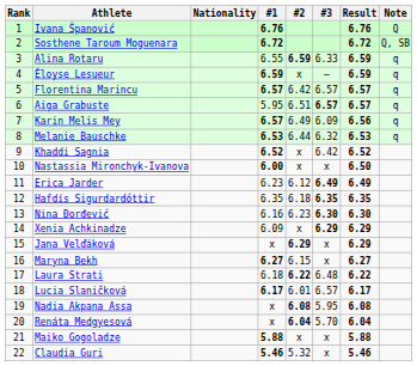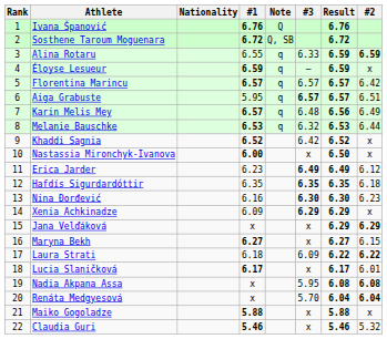 <table class="wikitable sortable" style="text-align:center">
 <tr>
 <th>Rank</th>
 <th>Athlete</th>
 <th>Nationality</th>
 <th>#1</th>
-<th>#2</th>
+<th>Note</th>
 <th>#3</th>
 <th>Result</th>
-<th>Note</th>
+<th>#2</th>
 </tr>
 <tr bgcolor=ccffcc>
 <td>1</td>
 <td align=left><a href='#'>Ivana Španović</a></td>
 <td align=left></td>
 <td><strong>6.76</strong></td>
-<td></td>
+<td>Q</td>
 <td></td>
 <td><strong>6.76</strong></td>
-<td>Q</td>
+<td></td>
 </tr>
 <tr bgcolor=ccffcc>
 <td>2</td>
 <td align=left><a href='#'>Sosthene Taroum Moguenara</a></td>
 <td align=left></td>
 <td><strong>6.72</strong></td>
-<td></td>
+<td>Q, SB</td>
 <td></td>
 <td><strong>6.72</strong></td>
-<td>Q, SB</td>
+<td></td>
 </tr>
 <tr bgcolor=ddffdd>
 <td>3</td>
 <td align=left><a href='#'>Alina Rotaru</a></td>
 <td align=left></td>
 <td>6.55</td>
-<td><strong>6.59</strong></td>
+<td>q</td>
 <td>6.33</td>
 <td><strong>6.59</strong></td>
-<td>q</td>
+<td><strong>6.59</strong></td>
 </tr>
 <tr bgcolor=ddffdd>
 <td>4</td>
 <td align=left><a href='#'>Éloyse Lesueur</a></td>
 <td align=left></td>
 <td><strong>6.59</strong></td>
-<td>x</td>
+<td>q</td>
 <td>–</td>
 <td><strong>6.59</strong></td>
-<td>q</td>
+<td>x</td>
 </tr>
 <tr bgcolor=ddffdd>
 <td>5</td>
 <td align=left><a href='#'>Florentina Marincu</a></td>
 <td align=left></td>
 <td><strong>6.57</strong></td>
-<td>6.42</td>
+<td>q</td>
 <td>6.57</td>
 <td><strong>6.57</strong></td>
-<td>q</td>
+<td>6.42</td>
 </tr>
 <tr bgcolor=ddffdd>
 <td>6</td>
 <td align=left><a href='#'>Aiga Grabuste</a></td>
 <td align=left></td>
 <td>5.95</td>
-<td>6.51</td>
+<td>q</td>
 <td><strong>6.57</strong></td>
 <td><strong>6.57</strong></td>
-<td>q</td>
+<td>6.51</td>
 </tr>
 <tr bgcolor=ddffdd>
 <td>7</td>
 <td align=left><a href='#'>Karin Melis Mey</a></td>
 <td align=left></td>
 <td><strong>6.57</strong></td>
+<td>q</td>
+<td>6.48</td>
+<td><strong>6.56</strong></td>
 <td>6.49</td>
-<td>6.09</td>
-<td><strong>6.56</strong></td>
-<td>q</td>
 </tr>
 <tr bgcolor=ddffdd>
 <td>8</td>
 <td align=left><a href='#'>Melanie Bauschke</a></td>
 <td align=left></td>
 <td><strong>6.53</strong></td>
-<td>6.44</td>
+<td>q</td>
 <td>6.32</td>
 <td><strong>6.53</strong></td>
-<td>q</td>
+<td>6.44</td>
 </tr>
 <tr>
 <td>9</td>
 <td align=left><a href='#'>Khaddi Sagnia</a></td>
 <td align=left></td>
 <td><strong>6.52</strong></td>
-<td>x</td>
+<td></td>
 <td>6.42</td>
 <td><strong>6.52</strong></td>
-<td></td>
+<td>x</td>
 </tr>
 <tr>
 <td>10</td>
 <td align=left><a href='#'>Nastassia Mironchyk-Ivanova</a></td>
 <td align=left></td>
 <td><strong>6.00</strong></td>
-<td>x</td>
+<td></td>
 <td>x</td>
 <td><strong>6.50</strong></td>
-<td></td>
+<td>x</td>
 </tr>
 <tr>
 <td>11</td>
 <td align=left><a href='#'>Erica Jarder</a></td>
 <td align=left></td>
 <td>6.23</td>
-<td>6.12</td>
+<td></td>
 <td><strong>6.49</strong></td>
 <td><strong>6.49</strong></td>
-<td></td>
+<td>6.12</td>
 </tr>
 <tr>
 <td>12</td>
 <td align=left><a href='#'>Hafdís Sigurdardóttir</a></td>
 <td align=left></td>
 <td>6.35</td>
-<td>6.18</td>
+<td></td>
 <td><strong>6.35</strong></td>
 <td><strong>6.35</strong></td>
-<td></td>
+<td>6.18</td>
 </tr>
 <tr>
 <td>13</td>
 <td align=left><a href='#'>Nina Đorđević</a></td>
 <td align=left></td>
 <td>6.16</td>
-<td>6.23</td>
+<td></td>
 <td><strong>6.30</strong></td>
 <td><strong>6.30</strong></td>
-<td></td>
+<td>6.23</td>
 </tr>
 <tr>
 <td>14</td>
 <td align=left><a href='#'>Xenia Achkinadze</a></td>
 <td align=left></td>
 <td>6.09</td>
-<td>x</td>
+<td></td>
 <td><strong>6.29</strong></td>
 <td><strong>6.29</strong></td>
-<td></td>
+<td>x</td>
 </tr>
 <tr>
 <td>15</td>
 <td align=left><a href='#'>Jana Velďáková</a></td>
 <td align=left></td>
 <td>x</td>
-<td><strong>6.29</strong></td>
+<td></td>
 <td>x</td>
 <td><strong>6.29</strong></td>
-<td></td>
+<td><strong>6.29</strong></td>
 </tr>
 <tr>
 <td>16</td>
 <td align=left><a href='#'>Maryna Bekh</a></td>
 <td align=left></td>
 <td><strong>6.27</strong></td>
-<td>6.15</td>
+<td></td>
 <td>x</td>
 <td><strong>6.27</strong></td>
-<td></td>
+<td>6.15</td>
 </tr>
 <tr>
 <td>17</td>
 <td align=left><a href='#'>Laura Strati</a></td>
 <td align=left></td>
 <td>6.18</td>
+<td></td>
+<td>6.09</td>
 <td><strong>6.22</strong></td>
-<td>6.48</td>
 <td><strong>6.22</strong></td>
-<td></td>
 </tr>
 <tr>
 <td>18</td>
 <td align=left><a href='#'>Lucia Slaničková</a></td>
 <td align=left></td>
 <td><strong>6.17</strong></td>
+<td></td>
+<td>x</td>
+<td><strong>6.17</strong></td>
 <td>6.01</td>
-<td>6.57</td>
-<td><strong>6.17</strong></td>
-<td></td>
 </tr>
 <tr>
 <td>19</td>
 <td align=left><a href='#'>Nadia Akpana Assa</a></td>
 <td align=left></td>
 <td>x</td>
-<td><strong>6.08</strong></td>
+<td></td>
 <td>5.95</td>
 <td><strong>6.08</strong></td>
-<td></td>
+<td><strong>6.08</strong></td>
 </tr>
 <tr>
 <td>20</td>
 <td align=left><a href='#'>Renáta Medgyesová</a></td>
 <td align=left></td>
 <td>x</td>
-<td><strong>6.04</strong></td>
+<td></td>
 <td>5.70</td>
 <td><strong>6.04</strong></td>
-<td></td>
+<td><strong>6.04</strong></td>
 </tr>
 <tr>
 <td>21</td>
 <td align=left><a href='#'>Maiko Gogoladze</a></td>
 <td align=left></td>
 <td><strong>5.88</strong></td>
-<td>x</td>
+<td></td>
 <td>x</td>
 <td><strong>5.88</strong></td>
-<td></td>
+<td>x</td>
 </tr>
 <tr>
 <td>22</td>
 <td align=left><a href='#'>Claudia Guri</a></td>
 <td align=left></td>
 <td><strong>5.46</strong></td>
-<td>5.32</td>
+<td></td>
 <td>x</td>
 <td><strong>5.46</strong></td>
-<td></td>
+<td>5.32</td>
 </tr>
 </table>
